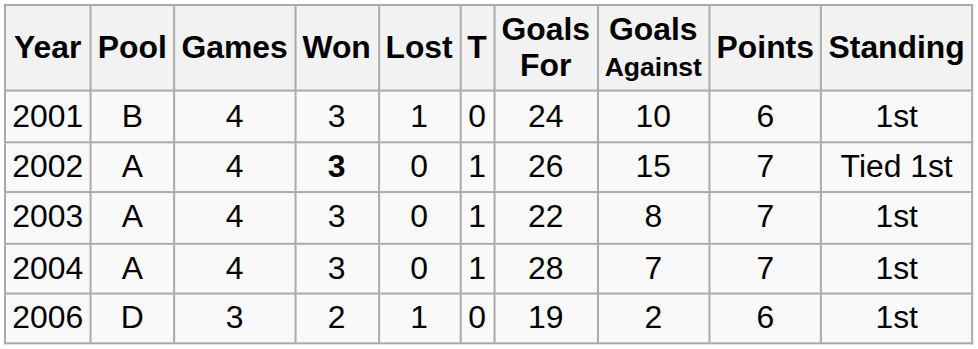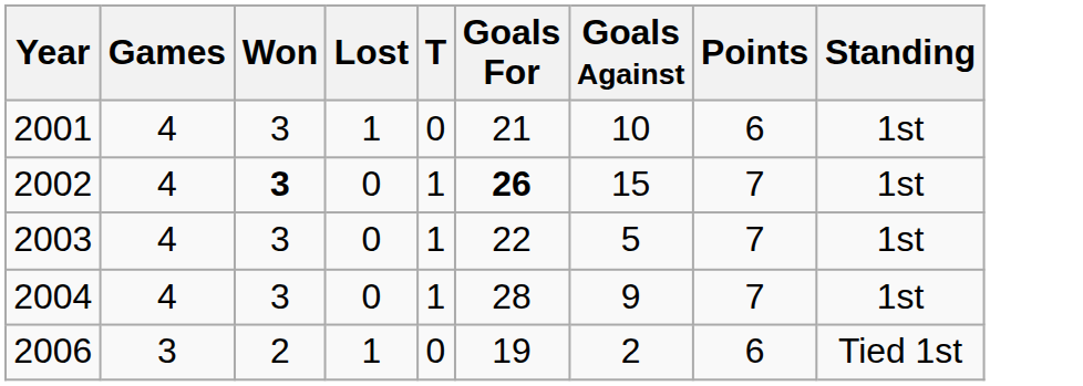 <table class="wikitable" style="text-align: center;">
 <tr>
 <th>Year</th>
-<th>Pool</th>
 <th>Games</th>
 <th>Won</th>
 <th>Lost</th>
 <th>T</th>
 <th>Goals<br>For</th>
 <th>Goals<br><small>Against</small></th>
 <th>Points</th>
 <th>Standing</th>
 </tr>
 <tr>
 <td>2001</td>
-<td>B</td>
 <td>4</td>
 <td>3</td>
 <td>1</td>
 <td>0</td>
-<td>24</td>
+<td>21</td>
 <td>10</td>
 <td>6</td>
 <td>1st</td>
 </tr>
 <tr>
 <td>2002</td>
-<td>A</td>
 <td>4</td>
 <td><strong>3</strong></td>
 <td>0</td>
 <td>1</td>
-<td>26</td>
+<td><strong>26</strong></td>
 <td>15</td>
 <td>7</td>
-<td>Tied 1st</td>
+<td>1st</td>
 </tr>
 <tr>
 <td>2003</td>
-<td>A</td>
 <td>4</td>
 <td>3</td>
 <td>0</td>
 <td>1</td>
 <td>22</td>
-<td>8</td>
+<td>5</td>
 <td>7</td>
 <td>1st</td>
 </tr>
 <tr>
 <td>2004</td>
-<td>A</td>
 <td>4</td>
 <td>3</td>
 <td>0</td>
 <td>1</td>
 <td>28</td>
-<td>7</td>
+<td>9</td>
 <td>7</td>
 <td>1st</td>
 </tr>
 <tr>
 <td>2006</td>
-<td>D</td>
 <td>3</td>
 <td>2</td>
 <td>1</td>
 <td>0</td>
 <td>19</td>
 <td>2</td>
 <td>6</td>
-<td>1st</td>
+<td>Tied 1st</td>
 </tr>
 </table>
